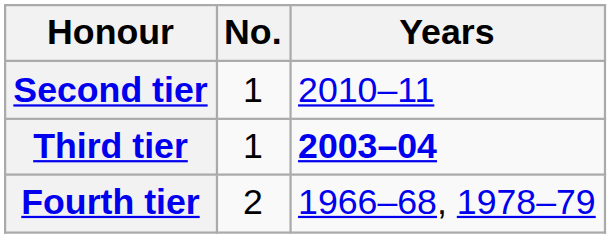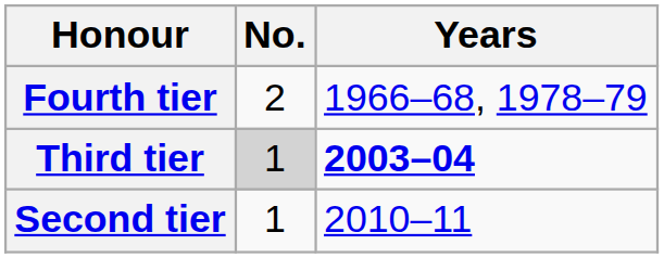 <table class="wikitable plainrowheaders">
 <tr>
 <th scope=col>Honour</th>
 <th scope=col>No.</th>
 <th scope=col>Years</th>
 </tr>
 <tr>
+<th scope=row><a href='#'>Fourth tier</a></th>
+<td align=center>2</td>
+<td><a href='#'>1966–68</a>, <a href='#'>1978–79</a></td>
+</tr>
+<tr>
+<th scope=row><a href='#'>Third tier</a></th>
+<td align=center style="background: lightgrey;">1</td>
+<td><strong><a href='#'>2003–04</a></strong></td>
+</tr>
+<tr>
 <th scope=row><a href='#'>Second tier</a></th>
 <td align=center>1</td>
 <td><a href='#'>2010–11</a></td>
 </tr>
-<tr>
-<th scope=row><a href='#'>Third tier</a></th>
-<td align=center>1</td>
-<td><strong><a href='#'>2003–04</a></strong></td>
-</tr>
-<tr>
-<th scope=row><a href='#'>Fourth tier</a></th>
-<td align=center>2</td>
-<td><a href='#'>1966–68</a>, <a href='#'>1978–79</a></td>
-</tr>
 </table>
